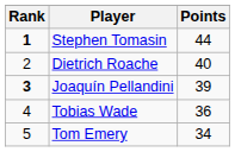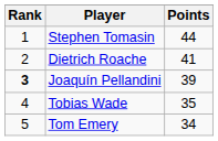 <table class="wikitable sortable" style="text-align:center; margin-bottom:0;">
 <tr>
 </tr>
 <tr>
 <th>Rank</th>
 <th>Player</th>
 <th>Points</th>
 </tr>
 <tr>
-<td><strong>1</strong></td>
+<td>1</td>
 <td align=left> <a href='#'>Stephen Tomasin</a></td>
 <td>44</td>
 </tr>
 <tr>
 <td>2</td>
 <td align=left> <a href='#'>Dietrich Roache</a></td>
-<td>40</td>
+<td>41</td>
 </tr>
 <tr>
 <td><strong>3</strong></td>
 <td align=left> <a href='#'>Joaquín Pellandini</a></td>
 <td>39</td>
 </tr>
 <tr>
 <td>4</td>
 <td align=left> <a href='#'>Tobias Wade</a></td>
-<td>36</td>
+<td>35</td>
 </tr>
 <tr>
 <td>5</td>
 <td align=left> <a href='#'>Tom Emery</a></td>
 <td>34</td>
 </tr>
 </table>
